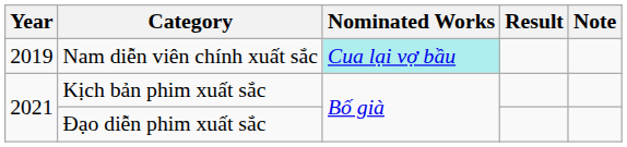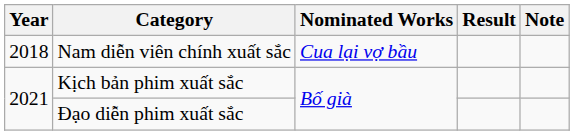 <table class="wikitable">
 <tr>
 <th>Year</th>
 <th>Category</th>
 <th>Nominated Works</th>
 <th>Result</th>
 <th>Note</th>
 </tr>
 <tr>
-<td>2019</td>
+<td>2018</td>
 <td>Nam diễn viên chính xuất sắc</td>
-<td style="background: paleturquoise;"><em><a href='#'>Cua lại vợ bầu</a></em></td>
+<td><em><a href='#'>Cua lại vợ bầu</a></em></td>
 <td></td>
 <td></td>
 </tr>
 <tr>
 <td rowspan="2">2021</td>
 <td>Kịch bản phim xuất sắc</td>
 <td rowspan="2"><em><a href='#'>Bố già</a></em></td>
 <td></td>
 <td></td>
 </tr>
 <tr>
 <td>Đạo diễn phim xuất sắc</td>
 <td></td>
 <td></td>
 </tr>
 </table>
